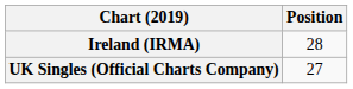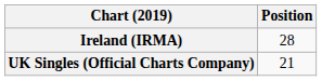 <table class="wikitable sortable plainrowheaders" style="text-align:center">
 <tr>
 <th scope="col">Chart (2019)</th>
 <th scope="col">Position</th>
 </tr>
 <tr>
 <th scope="row">Ireland (IRMA)</th>
 <td>28</td>
 </tr>
 <tr>
 <th scope="row">UK Singles (Official Charts Company)</th>
-<td>27</td>
+<td>21</td>
 </tr>
 </table>
